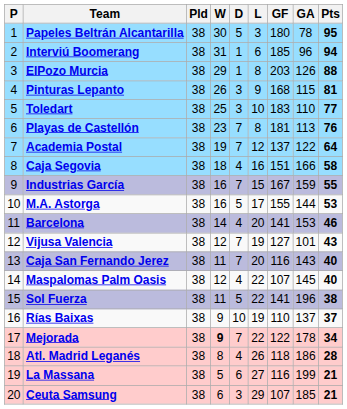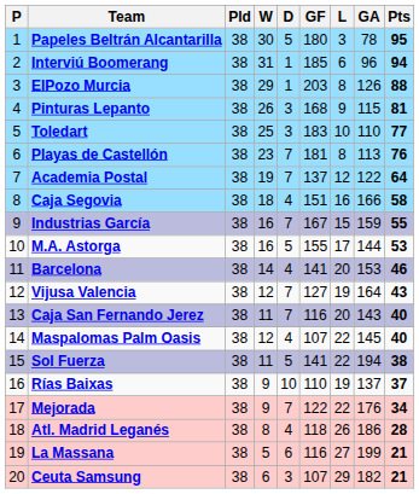 <table class="wikitable sortable" style="text-align: center;">
 <tr>
 <th align="center">P</th>
 <th align="center">Team</th>
 <th align="center">Pld</th>
 <th align="center">W</th>
 <th align="center">D</th>
+<th align="center">GF</th>
 <th align="center">L</th>
-<th align="center">GF</th>
 <th align="center">GA</th>
 <th align="center">Pts</th>
 </tr>
 <tr ! style="background:#97DEFF;">
 <td>1</td>
 <td align="left"><strong><a href='#'>Papeles Beltrán Alcantarilla</a></strong></td>
 <td>38</td>
 <td>30</td>
 <td>5</td>
+<td>180</td>
 <td>3</td>
-<td>180</td>
 <td>78</td>
 <td><strong>95</strong></td>
 </tr>
 <tr ! style="background:#97DEFF;">
 <td>2</td>
 <td align="left"><strong><a href='#'>Interviú Boomerang</a></strong></td>
 <td>38</td>
 <td>31</td>
 <td>1</td>
+<td>185</td>
 <td>6</td>
-<td>185</td>
 <td>96</td>
 <td><strong>94</strong></td>
 </tr>
 <tr ! style="background:#97DEFF;">
 <td>3</td>
 <td align="left"><strong><a href='#'>ElPozo Murcia</a></strong></td>
 <td>38</td>
 <td>29</td>
 <td>1</td>
+<td>203</td>
 <td>8</td>
-<td>203</td>
 <td>126</td>
 <td><strong>88</strong></td>
 </tr>
 <tr ! style="background:#97DEFF;">
 <td>4</td>
 <td align="left"><strong><a href='#'>Pinturas Lepanto</a></strong></td>
 <td>38</td>
 <td>26</td>
 <td>3</td>
+<td>168</td>
 <td>9</td>
-<td>168</td>
 <td>115</td>
 <td><strong>81</strong></td>
 </tr>
 <tr ! style="background:#97DEFF;">
 <td>5</td>
 <td align="left"><strong><a href='#'>Toledart</a></strong></td>
 <td>38</td>
 <td>25</td>
 <td>3</td>
+<td>183</td>
 <td>10</td>
-<td>183</td>
 <td>110</td>
 <td><strong>77</strong></td>
 </tr>
 <tr ! style="background:#97DEFF;">
 <td>6</td>
 <td align="left"><strong><a href='#'>Playas de Castellón</a></strong></td>
 <td>38</td>
 <td>23</td>
 <td>7</td>
+<td>181</td>
 <td>8</td>
-<td>181</td>
 <td>113</td>
 <td><strong>76</strong></td>
 </tr>
 <tr ! style="background:#97DEFF;">
 <td>7</td>
 <td align="left"><strong><a href='#'>Academia Postal</a></strong></td>
 <td>38</td>
 <td>19</td>
 <td>7</td>
+<td>137</td>
 <td>12</td>
-<td>137</td>
 <td>122</td>
 <td><strong>64</strong></td>
 </tr>
 <tr ! style="background:#97DEFF;">
 <td>8</td>
 <td align="left"><strong><a href='#'>Caja Segovia</a></strong></td>
 <td>38</td>
 <td>18</td>
 <td>4</td>
+<td>151</td>
 <td>16</td>
-<td>151</td>
 <td>166</td>
 <td><strong>58</strong></td>
 </tr>
 <tr ! style="background:#BBBBDD;">
 <td>9</td>
 <td align="left"><strong><a href='#'>Industrias García</a></strong></td>
 <td>38</td>
 <td>16</td>
 <td>7</td>
+<td>167</td>
 <td>15</td>
-<td>167</td>
 <td>159</td>
 <td><strong>55</strong></td>
 </tr>
 <tr>
 <td>10</td>
 <td align="left"><strong><a href='#'>M.A. Astorga</a></strong></td>
 <td>38</td>
 <td>16</td>
 <td>5</td>
+<td>155</td>
 <td>17</td>
-<td>155</td>
 <td>144</td>
 <td><strong>53</strong></td>
 </tr>
 <tr ! style="background:#BBBBDD;">
 <td>11</td>
 <td align="left"><strong><a href='#'>Barcelona</a></strong></td>
 <td>38</td>
 <td>14</td>
 <td>4</td>
+<td>141</td>
 <td>20</td>
-<td>141</td>
 <td>153</td>
 <td><strong>46</strong></td>
 </tr>
 <tr>
 <td>12</td>
 <td align="left"><strong><a href='#'>Vijusa Valencia</a></strong></td>
 <td>38</td>
 <td>12</td>
 <td>7</td>
+<td>127</td>
 <td>19</td>
-<td>127</td>
-<td>101</td>
+<td>164</td>
 <td><strong>43</strong></td>
 </tr>
 <tr ! style="background:#BBBBDD;">
 <td>13</td>
 <td align="left"><strong><a href='#'>Caja San Fernando Jerez</a></strong></td>
 <td>38</td>
 <td>11</td>
 <td>7</td>
+<td>116</td>
 <td>20</td>
-<td>116</td>
 <td>143</td>
 <td><strong>40</strong></td>
 </tr>
 <tr>
 <td>14</td>
 <td align="left"><strong><a href='#'>Maspalomas Palm Oasis</a></strong></td>
 <td>38</td>
 <td>12</td>
 <td>4</td>
+<td>107</td>
 <td>22</td>
-<td>107</td>
 <td>145</td>
 <td><strong>40</strong></td>
 </tr>
 <tr ! style="background:#BBBBDD;">
 <td>15</td>
 <td align="left"><strong><a href='#'>Sol Fuerza</a></strong></td>
 <td>38</td>
 <td>11</td>
 <td>5</td>
+<td>141</td>
 <td>22</td>
-<td>141</td>
-<td>196</td>
+<td>194</td>
 <td><strong>38</strong></td>
 </tr>
 <tr>
 <td>16</td>
 <td align="left"><strong><a href='#'>Rías Baixas</a></strong></td>
 <td>38</td>
 <td>9</td>
 <td>10</td>
+<td>110</td>
 <td>19</td>
-<td>110</td>
 <td>137</td>
 <td><strong>37</strong></td>
 </tr>
 <tr ! style="background:#FFCCCC;">
 <td>17</td>
 <td align="left"><strong><a href='#'>Mejorada</a></strong></td>
 <td>38</td>
-<td><strong>9</strong></td>
+<td>9</td>
 <td>7</td>
+<td>122</td>
 <td>22</td>
-<td>122</td>
-<td>178</td>
+<td>176</td>
 <td><strong>34</strong></td>
 </tr>
 <tr ! style="background:#FFCCCC;">
 <td>18</td>
 <td align="left"><strong><a href='#'>Atl. Madrid Leganés</a></strong></td>
 <td>38</td>
 <td>8</td>
 <td>4</td>
+<td>118</td>
 <td>26</td>
-<td>118</td>
 <td>186</td>
 <td><strong>28</strong></td>
 </tr>
 <tr ! style="background:#FFCCCC;">
 <td>19</td>
 <td align="left"><strong><a href='#'>La Massana</a></strong></td>
 <td>38</td>
 <td>5</td>
 <td>6</td>
+<td>116</td>
 <td>27</td>
-<td>116</td>
 <td>199</td>
 <td><strong>21</strong></td>
 </tr>
 <tr ! style="background:#FFCCCC;">
 <td>20</td>
 <td align="left"><strong><a href='#'>Ceuta Samsung</a></strong></td>
 <td>38</td>
 <td>6</td>
 <td>3</td>
+<td>107</td>
 <td>29</td>
-<td>107</td>
-<td>185</td>
+<td>182</td>
 <td><strong>21</strong></td>
 </tr>
 </table>
